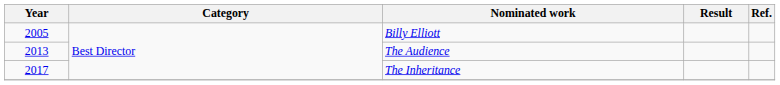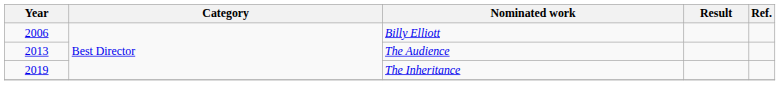 <table class=wikitable>
 <tr>
 <th scope="col" style="width:5em;">Year</th>
 <th scope="col" style="width:26em;">Category</th>
 <th scope="col" style="width:25em;">Nominated work</th>
 <th scope="col" style="width:5em;">Result</th>
 <th>Ref.</th>
 </tr>
 <tr>
-<td style="text-align:center;"><a href='#'>2005</a></td>
+<td style="text-align:center;"><a href='#'>2006</a></td>
 <td rowspan=3><a href='#'>Best Director</a></td>
 <td><em><a href='#'>Billy Elliott</a></em></td>
 <td></td>
 <td></td>
 </tr>
 <tr>
 <td style="text-align:center;"><a href='#'>2013</a></td>
 <td><em><a href='#'>The Audience</a></em></td>
 <td></td>
 <td></td>
 </tr>
 <tr>
-<td style="text-align:center;"><a href='#'>2017</a></td>
+<td style="text-align:center;"><a href='#'>2019</a></td>
 <td><em><a href='#'>The Inheritance</a></em></td>
 <td></td>
 <td></td>
 </tr>
 <tr>
 </tr>
 </table>
